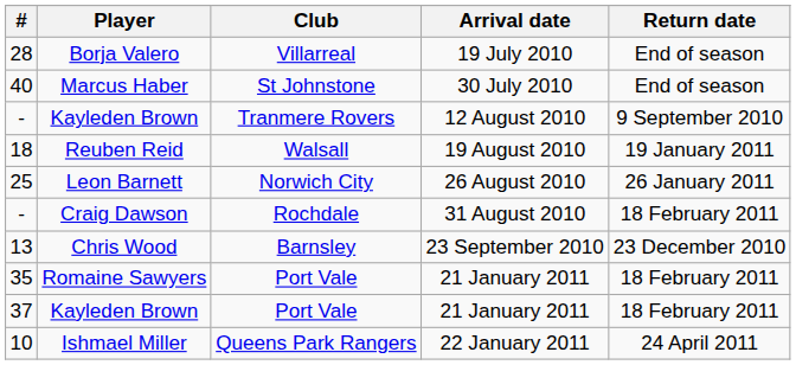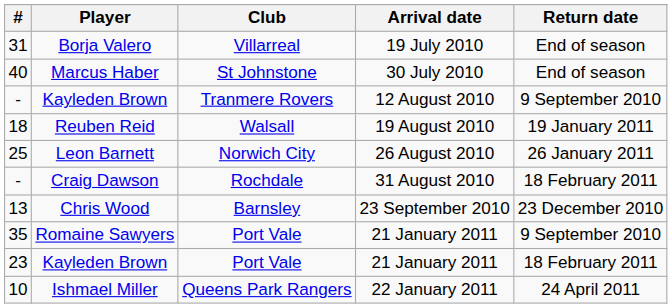 <table class="wikitable" style="text-align: center">
 <tr>
 </tr>
 <tr>
 <th>#</th>
 <th>Player</th>
 <th>Club</th>
 <th>Arrival date</th>
 <th>Return date</th>
 </tr>
 <tr>
-<td>28</td>
+<td>31</td>
 <td> <a href='#'>Borja Valero</a></td>
 <td> <a href='#'>Villarreal</a></td>
 <td>19 July 2010</td>
 <td>End of season</td>
 </tr>
 <tr>
 <td>40</td>
 <td> <a href='#'>Marcus Haber</a></td>
 <td> <a href='#'>St Johnstone</a></td>
 <td>30 July 2010</td>
 <td>End of season</td>
 </tr>
 <tr>
 <td>-</td>
 <td> <a href='#'>Kayleden Brown</a></td>
 <td> <a href='#'>Tranmere Rovers</a></td>
 <td>12 August 2010</td>
 <td>9 September 2010</td>
 </tr>
 <tr>
 <td>18</td>
 <td> <a href='#'>Reuben Reid</a></td>
 <td> <a href='#'>Walsall</a></td>
 <td>19 August 2010</td>
 <td>19 January 2011</td>
 </tr>
 <tr>
 <td>25</td>
 <td> <a href='#'>Leon Barnett</a></td>
 <td> <a href='#'>Norwich City</a></td>
 <td>26 August 2010</td>
 <td>26 January 2011</td>
 </tr>
 <tr>
 <td>-</td>
 <td> <a href='#'>Craig Dawson</a></td>
 <td> <a href='#'>Rochdale</a></td>
 <td>31 August 2010</td>
 <td>18 February 2011</td>
 </tr>
 <tr>
 <td>13</td>
 <td> <a href='#'>Chris Wood</a></td>
 <td> <a href='#'>Barnsley</a></td>
 <td>23 September 2010</td>
 <td>23 December 2010</td>
 </tr>
 <tr>
 <td>35</td>
 <td> <a href='#'>Romaine Sawyers</a></td>
 <td> <a href='#'>Port Vale</a></td>
 <td>21 January 2011</td>
-<td>18 February 2011</td>
+<td>9 September 2010</td>
 </tr>
 <tr>
-<td>37</td>
+<td>23</td>
 <td> <a href='#'>Kayleden Brown</a></td>
 <td> <a href='#'>Port Vale</a></td>
 <td>21 January 2011</td>
 <td>18 February 2011</td>
 </tr>
 <tr>
 <td>10</td>
 <td> <a href='#'>Ishmael Miller</a></td>
 <td> <a href='#'>Queens Park Rangers</a></td>
 <td>22 January 2011</td>
 <td>24 April 2011</td>
 </tr>
 </table>
